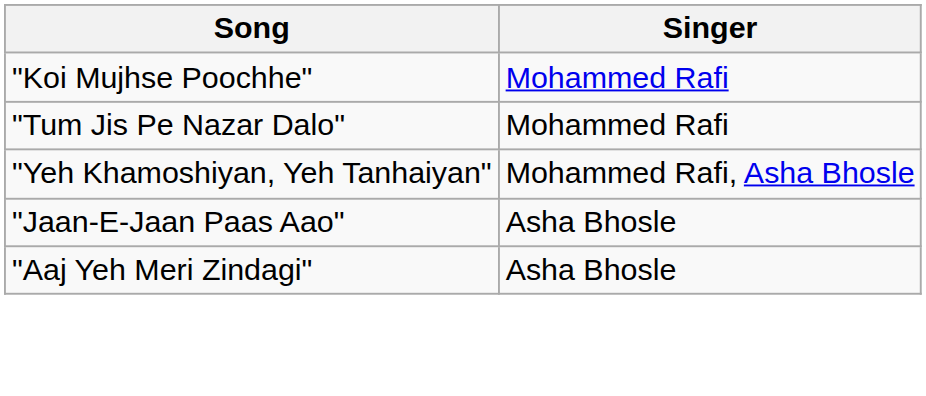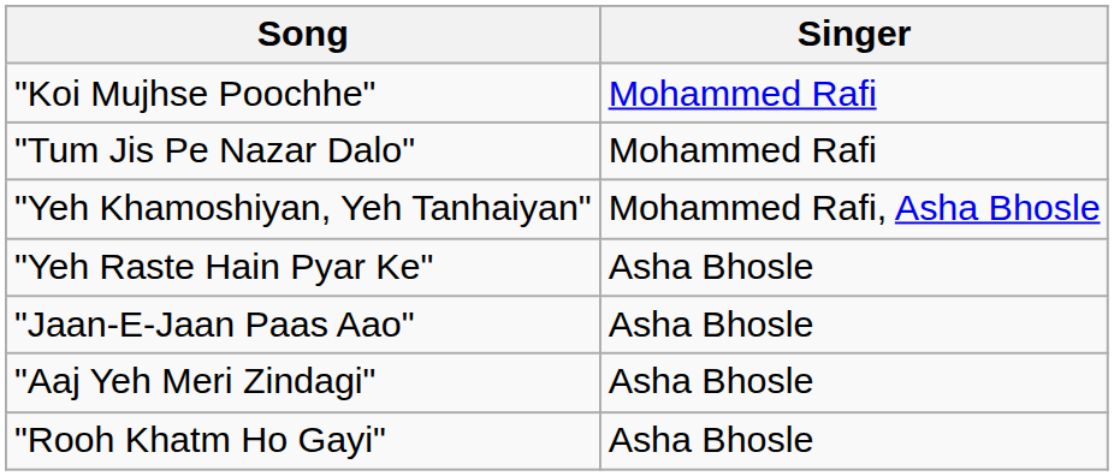 <table class="wikitable">
 <tr>
 <th>Song</th>
 <th>Singer</th>
 </tr>
 <tr>
 <td>"Koi Mujhse Poochhe"</td>
 <td><a href='#'>Mohammed Rafi</a></td>
 </tr>
 <tr>
 <td>"Tum Jis Pe Nazar Dalo"</td>
 <td>Mohammed Rafi</td>
 </tr>
 <tr>
 <td>"Yeh Khamoshiyan, Yeh Tanhaiyan"</td>
 <td>Mohammed Rafi, <a href='#'>Asha Bhosle</a></td>
 </tr>
 <tr>
+<td>"Yeh Raste Hain Pyar Ke"</td>
+<td>Asha Bhosle</td>
+</tr>
+<tr>
 <td>"Jaan-E-Jaan Paas Aao"</td>
 <td>Asha Bhosle</td>
 </tr>
 <tr>
 <td>"Aaj Yeh Meri Zindagi"</td>
 <td>Asha Bhosle</td>
 </tr>
+<tr>
+<td>"Rooh Khatm Ho Gayi"</td>
+<td>Asha Bhosle</td>
+</tr>
 </table>
